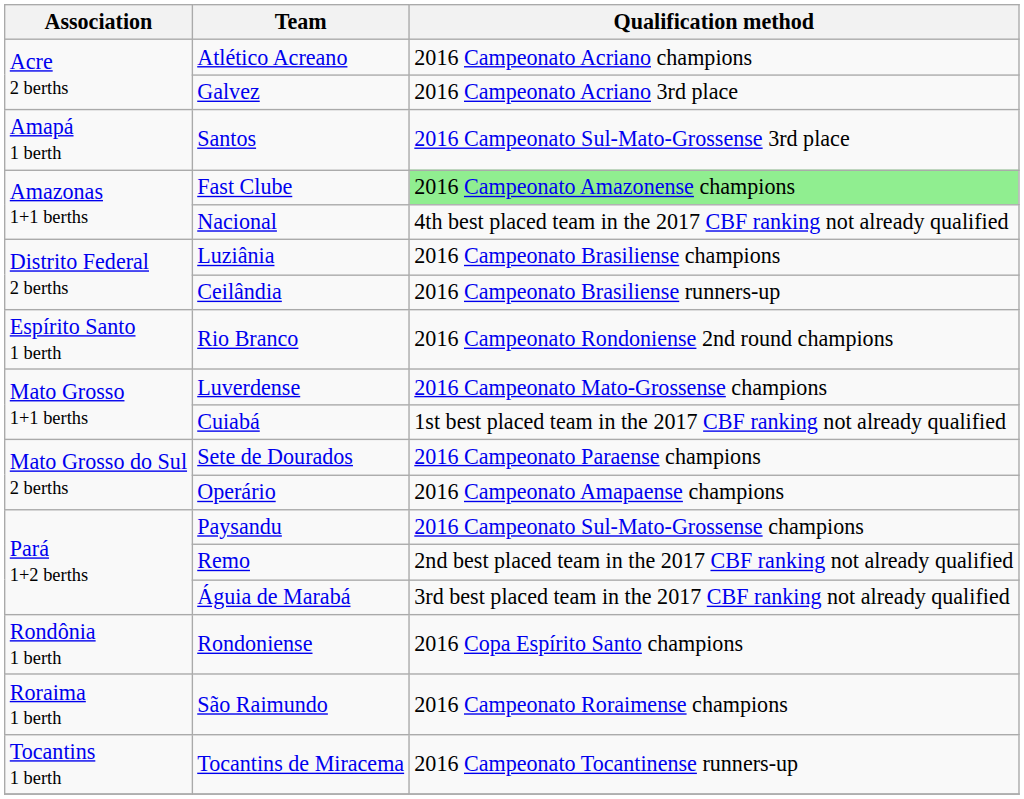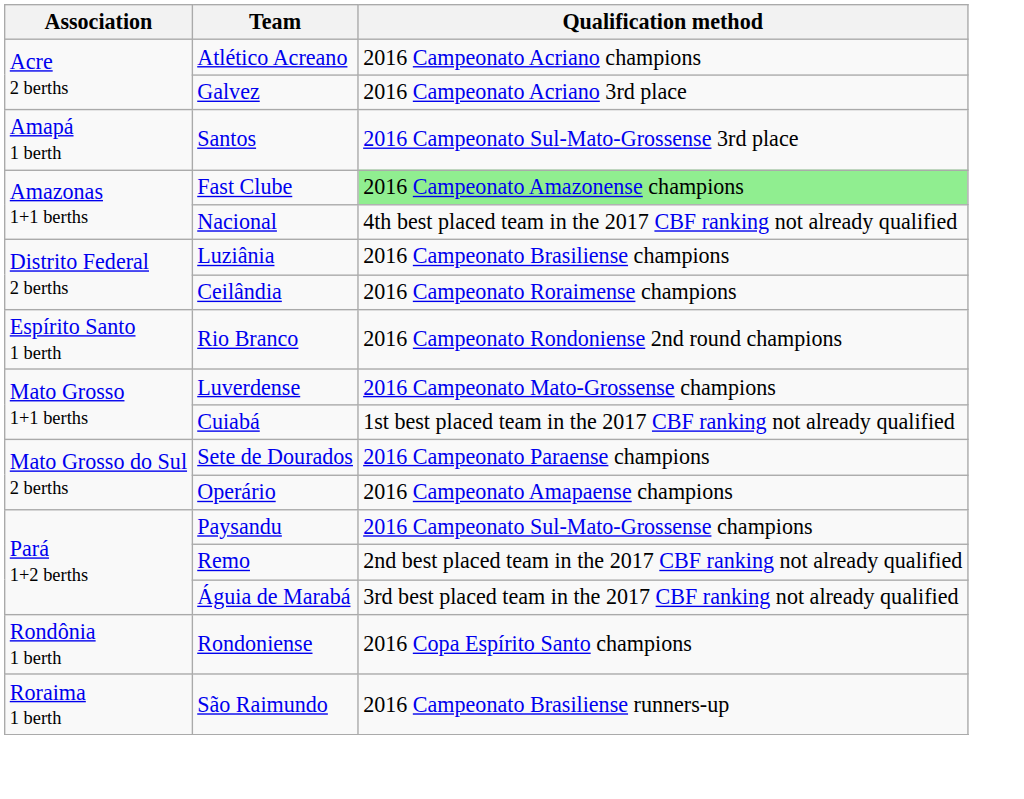 <table class="wikitable">
 <tr>
 <th>Association</th>
 <th>Team</th>
 <th>Qualification method</th>
 </tr>
 <tr>
 <td rowspan="2"> <a href='#'>Acre</a><br><small>2 berths</small></td>
 <td><a href='#'>Atlético Acreano</a></td>
 <td>2016 <a href='#'>Campeonato Acriano</a> champions</td>
 </tr>
 <tr>
 <td><a href='#'>Galvez</a></td>
 <td>2016 <a href='#'>Campeonato Acriano</a> 3rd place</td>
 </tr>
 <tr>
 <td rowspan="1"> <a href='#'>Amapá</a><br><small>1 berth</small></td>
 <td><a href='#'>Santos</a></td>
 <td><a href='#'>2016 Campeonato Sul-Mato-Grossense</a> 3rd place</td>
 </tr>
 <tr>
 <td rowspan="2"> <a href='#'>Amazonas</a><br><small>1+1 berths</small></td>
 <td><a href='#'>Fast Clube</a></td>
 <td style="background: lightgreen;">2016 <a href='#'>Campeonato Amazonense</a> champions</td>
 </tr>
 <tr>
 <td><a href='#'>Nacional</a></td>
 <td>4th best placed team in the 2017 <a href='#'>CBF ranking</a> not already qualified</td>
 </tr>
 <tr>
 <td rowspan="2"> <a href='#'>Distrito Federal</a><br><small>2 berths</small></td>
 <td><a href='#'>Luziânia</a></td>
 <td>2016 <a href='#'>Campeonato Brasiliense</a> champions</td>
 </tr>
 <tr>
 <td><a href='#'>Ceilândia</a></td>
-<td>2016 <a href='#'>Campeonato Brasiliense</a> runners-up</td>
+<td>2016 <a href='#'>Campeonato Roraimense</a> champions</td>
 </tr>
 <tr>
 <td rowspan="1"> <a href='#'>Espírito Santo</a><br><small>1 berth</small></td>
 <td><a href='#'>Rio Branco</a></td>
 <td>2016 <a href='#'>Campeonato Rondoniense</a> 2nd round champions</td>
 </tr>
 <tr>
 <td rowspan="2"> <a href='#'>Mato Grosso</a><br><small>1+1 berths</small></td>
 <td><a href='#'>Luverdense</a></td>
 <td><a href='#'>2016 Campeonato Mato-Grossense</a> champions</td>
 </tr>
 <tr>
 <td><a href='#'>Cuiabá</a></td>
 <td>1st best placed team in the 2017 <a href='#'>CBF ranking</a> not already qualified</td>
 </tr>
 <tr>
 <td rowspan="2"> <a href='#'>Mato Grosso do Sul</a><br><small>2 berths</small></td>
 <td><a href='#'>Sete de Dourados</a></td>
 <td><a href='#'>2016 Campeonato Paraense</a> champions</td>
 </tr>
 <tr>
 <td><a href='#'>Operário</a></td>
 <td>2016 <a href='#'>Campeonato Amapaense</a> champions</td>
 </tr>
 <tr>
 <td rowspan="3"> <a href='#'>Pará</a><br><small>1+2 berths</small></td>
 <td><a href='#'>Paysandu</a></td>
 <td><a href='#'>2016 Campeonato Sul-Mato-Grossense</a> champions</td>
 </tr>
 <tr>
 <td><a href='#'>Remo</a></td>
 <td>2nd best placed team in the 2017 <a href='#'>CBF ranking</a> not already qualified</td>
 </tr>
 <tr>
 <td><a href='#'>Águia de Marabá</a></td>
 <td>3rd best placed team in the 2017 <a href='#'>CBF ranking</a> not already qualified</td>
 </tr>
 <tr>
 <td rowspan="1"> <a href='#'>Rondônia</a><br><small>1 berth</small></td>
 <td><a href='#'>Rondoniense</a></td>
 <td>2016 <a href='#'>Copa Espírito Santo</a> champions</td>
 </tr>
 <tr>
 <td rowspan="1"> <a href='#'>Roraima</a><br><small>1 berth</small></td>
 <td><a href='#'>São Raimundo</a></td>
-<td>2016 <a href='#'>Campeonato Roraimense</a> champions</td>
-</tr>
-<tr>
-<td rowspan="1"> <a href='#'>Tocantins</a><br><small>1 berth</small></td>
-<td><a href='#'>Tocantins de Miracema</a></td>
-<td>2016 <a href='#'>Campeonato Tocantinense</a> runners-up</td>
+<td>2016 <a href='#'>Campeonato Brasiliense</a> runners-up</td>
 </tr>
 <tr>
 </tr>
 </table>
